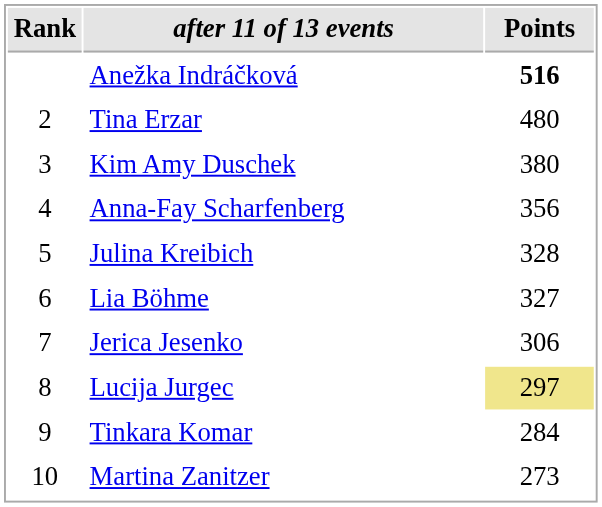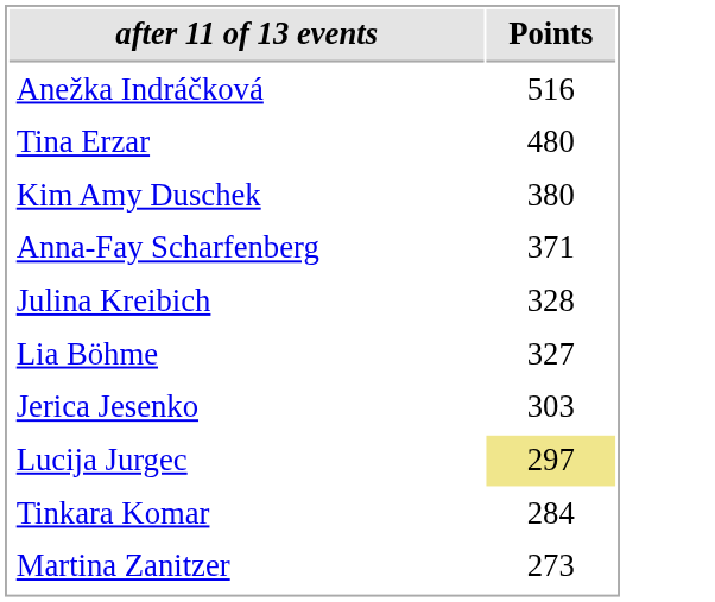 <table cellspacing="1" cellpadding="3" style="border:1px solid #AAAAAA;font-size:86%">
 <tr style="background-color: #E4E4E4;">
-<th style="border-bottom:1px solid #AAAAAA; width: 10px;">Rank</th>
 <th style="border-bottom:1px solid #AAAAAA; width: 200px;"><em>after 11 of 13 events</em></th>
 <th style="border-bottom:1px solid #AAAAAA; width: 50px;">Points</th>
 </tr>
 <tr>
-<td align=center></td>
 <td> <a href='#'>Anežka Indráčková</a></td>
-<td align=center><strong>516</strong></td>
+<td align=center>516</td>
 </tr>
 <tr>
-<td align=center>2</td>
 <td> <a href='#'>Tina Erzar</a></td>
 <td align=center>480</td>
 </tr>
 <tr>
-<td align=center>3</td>
 <td> <a href='#'>Kim Amy Duschek</a></td>
 <td align=center>380</td>
 </tr>
 <tr>
-<td align=center>4</td>
 <td> <a href='#'>Anna-Fay Scharfenberg</a></td>
-<td align=center>356</td>
+<td align=center>371</td>
 </tr>
 <tr>
-<td align=center>5</td>
 <td> <a href='#'>Julina Kreibich</a></td>
 <td align=center>328</td>
 </tr>
 <tr>
-<td align=center>6</td>
 <td> <a href='#'>Lia Böhme</a></td>
 <td align=center>327</td>
 </tr>
 <tr>
-<td align=center>7</td>
 <td> <a href='#'>Jerica Jesenko</a></td>
-<td align=center>306</td>
+<td align=center>303</td>
 </tr>
 <tr>
-<td align=center>8</td>
 <td> <a href='#'>Lucija Jurgec</a></td>
 <td align=center style="background: khaki;">297</td>
 </tr>
 <tr>
-<td align=center>9</td>
 <td> <a href='#'>Tinkara Komar</a></td>
 <td align=center>284</td>
 </tr>
 <tr>
-<td align=center>10</td>
 <td> <a href='#'>Martina Zanitzer</a></td>
 <td align=center>273</td>
 </tr>
 </table>
